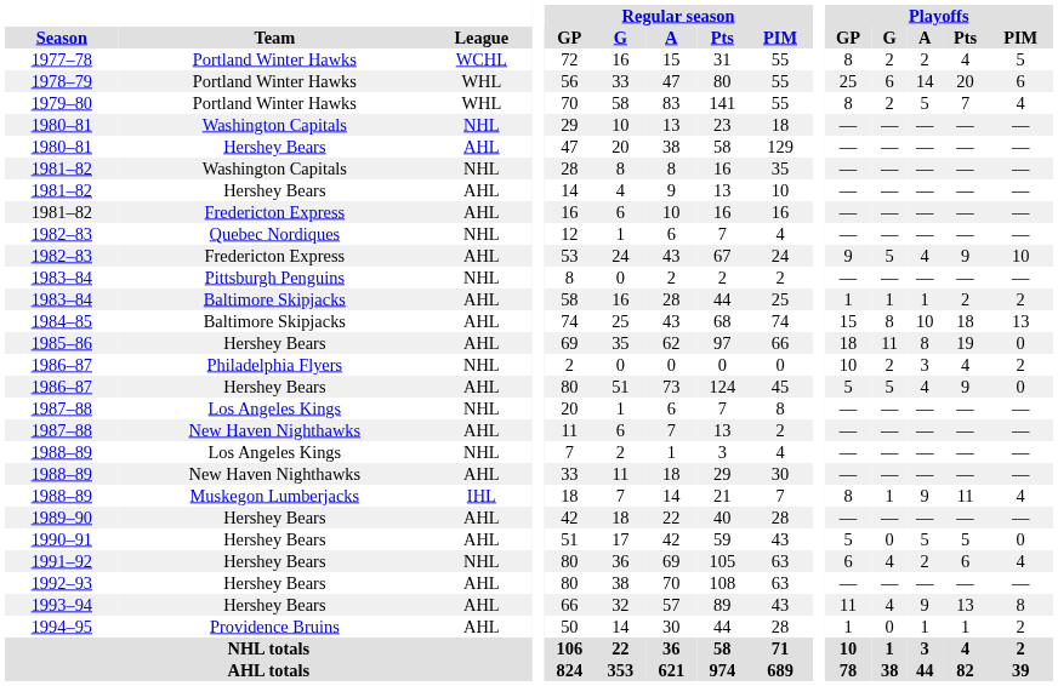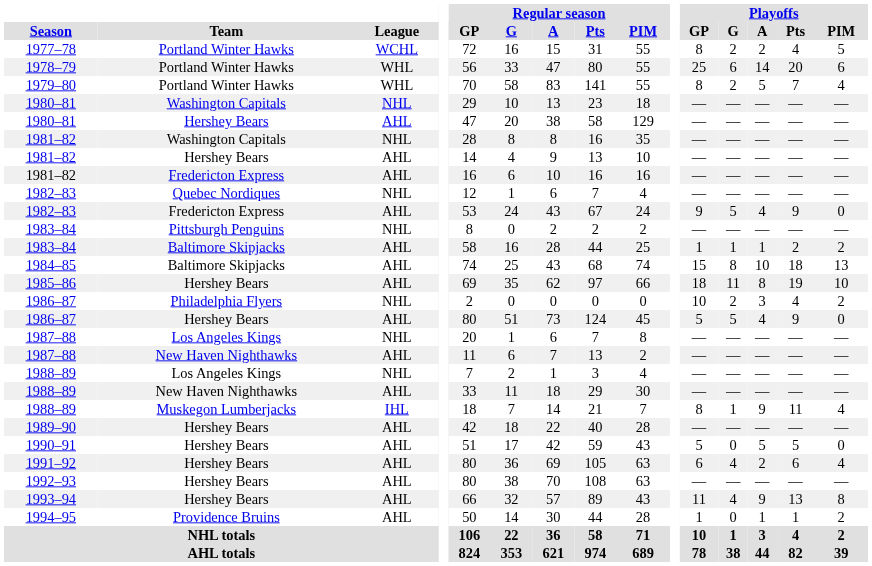 <table border="0" cellpadding="1" cellspacing="0" style="text-align:center; width:60em">
 <tr bgcolor="#e0e0e0">
 <th colspan="3" bgcolor="#ffffff"> </th>
 <th rowspan="99" bgcolor="#ffffff"> </th>
 <th colspan="5"><a href='#'>Regular season</a></th>
 <th rowspan="99" bgcolor="#ffffff"> </th>
 <th colspan="5"><a href='#'>Playoffs</a></th>
 </tr>
 <tr bgcolor="#e0e0e0">
 <th><a href='#'>Season</a></th>
 <th>Team</th>
 <th>League</th>
 <th>GP</th>
 <th><a href='#'>G</a></th>
 <th><a href='#'>A</a></th>
 <th><a href='#'>Pts</a></th>
 <th><a href='#'>PIM</a></th>
 <th>GP</th>
 <th>G</th>
 <th>A</th>
 <th>Pts</th>
 <th>PIM</th>
 </tr>
 <tr>
 <td><a href='#'>1977–78</a></td>
 <td><a href='#'>Portland Winter Hawks</a></td>
 <td><a href='#'>WCHL</a></td>
 <td>72</td>
 <td>16</td>
 <td>15</td>
 <td>31</td>
 <td>55</td>
 <td>8</td>
 <td>2</td>
 <td>2</td>
 <td>4</td>
 <td>5</td>
 </tr>
 <tr bgcolor="#f0f0f0">
 <td><a href='#'>1978–79</a></td>
 <td>Portland Winter Hawks</td>
 <td>WHL</td>
 <td>56</td>
 <td>33</td>
 <td>47</td>
 <td>80</td>
 <td>55</td>
 <td>25</td>
 <td>6</td>
 <td>14</td>
 <td>20</td>
 <td>6</td>
 </tr>
 <tr>
 <td><a href='#'>1979–80</a></td>
 <td>Portland Winter Hawks</td>
 <td>WHL</td>
 <td>70</td>
 <td>58</td>
 <td>83</td>
 <td>141</td>
 <td>55</td>
 <td>8</td>
 <td>2</td>
 <td>5</td>
 <td>7</td>
 <td>4</td>
 </tr>
 <tr bgcolor="#f0f0f0">
 <td><a href='#'>1980–81</a></td>
 <td><a href='#'>Washington Capitals</a></td>
 <td><a href='#'>NHL</a></td>
 <td>29</td>
 <td>10</td>
 <td>13</td>
 <td>23</td>
 <td>18</td>
 <td>—</td>
 <td>—</td>
 <td>—</td>
 <td>—</td>
 <td>—</td>
 </tr>
 <tr>
 <td><a href='#'>1980–81</a></td>
 <td><a href='#'>Hershey Bears</a></td>
 <td><a href='#'>AHL</a></td>
 <td>47</td>
 <td>20</td>
 <td>38</td>
 <td>58</td>
 <td>129</td>
 <td>—</td>
 <td>—</td>
 <td>—</td>
 <td>—</td>
 <td>—</td>
 </tr>
 <tr bgcolor="#f0f0f0">
 <td><a href='#'>1981–82</a></td>
 <td>Washington Capitals</td>
 <td>NHL</td>
 <td>28</td>
 <td>8</td>
 <td>8</td>
 <td>16</td>
 <td>35</td>
 <td>—</td>
 <td>—</td>
 <td>—</td>
 <td>—</td>
 <td>—</td>
 </tr>
 <tr>
 <td><a href='#'>1981–82</a></td>
 <td>Hershey Bears</td>
 <td>AHL</td>
 <td>14</td>
 <td>4</td>
 <td>9</td>
 <td>13</td>
 <td>10</td>
 <td>—</td>
 <td>—</td>
 <td>—</td>
 <td>—</td>
 <td>—</td>
 </tr>
 <tr bgcolor="#f0f0f0">
 <td>1981–82</td>
 <td><a href='#'>Fredericton Express</a></td>
 <td>AHL</td>
 <td>16</td>
 <td>6</td>
 <td>10</td>
 <td>16</td>
 <td>16</td>
 <td>—</td>
 <td>—</td>
 <td>—</td>
 <td>—</td>
 <td>—</td>
 </tr>
 <tr>
 <td><a href='#'>1982–83</a></td>
 <td><a href='#'>Quebec Nordiques</a></td>
 <td>NHL</td>
 <td>12</td>
 <td>1</td>
 <td>6</td>
 <td>7</td>
 <td>4</td>
 <td>—</td>
 <td>—</td>
 <td>—</td>
 <td>—</td>
 <td>—</td>
 </tr>
 <tr bgcolor="#f0f0f0">
 <td><a href='#'>1982–83</a></td>
 <td>Fredericton Express</td>
 <td>AHL</td>
 <td>53</td>
 <td>24</td>
 <td>43</td>
 <td>67</td>
 <td>24</td>
 <td>9</td>
 <td>5</td>
 <td>4</td>
 <td>9</td>
-<td>10</td>
+<td>0</td>
 </tr>
 <tr>
 <td><a href='#'>1983–84</a></td>
 <td><a href='#'>Pittsburgh Penguins</a></td>
 <td>NHL</td>
 <td>8</td>
 <td>0</td>
 <td>2</td>
 <td>2</td>
 <td>2</td>
 <td>—</td>
 <td>—</td>
 <td>—</td>
 <td>—</td>
 <td>—</td>
 </tr>
 <tr bgcolor="#f0f0f0">
 <td><a href='#'>1983–84</a></td>
 <td><a href='#'>Baltimore Skipjacks</a></td>
 <td>AHL</td>
 <td>58</td>
 <td>16</td>
 <td>28</td>
 <td>44</td>
 <td>25</td>
 <td>1</td>
 <td>1</td>
 <td>1</td>
 <td>2</td>
 <td>2</td>
 </tr>
 <tr>
 <td><a href='#'>1984–85</a></td>
 <td>Baltimore Skipjacks</td>
 <td>AHL</td>
 <td>74</td>
 <td>25</td>
 <td>43</td>
 <td>68</td>
 <td>74</td>
 <td>15</td>
 <td>8</td>
 <td>10</td>
 <td>18</td>
 <td>13</td>
 </tr>
 <tr bgcolor="#f0f0f0">
 <td><a href='#'>1985–86</a></td>
 <td>Hershey Bears</td>
 <td>AHL</td>
 <td>69</td>
 <td>35</td>
 <td>62</td>
 <td>97</td>
 <td>66</td>
 <td>18</td>
 <td>11</td>
 <td>8</td>
 <td>19</td>
-<td>0</td>
+<td>10</td>
 </tr>
 <tr>
 <td><a href='#'>1986–87</a></td>
 <td><a href='#'>Philadelphia Flyers</a></td>
 <td>NHL</td>
 <td>2</td>
 <td>0</td>
 <td>0</td>
 <td>0</td>
 <td>0</td>
 <td>10</td>
 <td>2</td>
 <td>3</td>
 <td>4</td>
 <td>2</td>
 </tr>
 <tr bgcolor="#f0f0f0">
 <td><a href='#'>1986–87</a></td>
 <td>Hershey Bears</td>
 <td>AHL</td>
 <td>80</td>
 <td>51</td>
 <td>73</td>
 <td>124</td>
 <td>45</td>
 <td>5</td>
 <td>5</td>
 <td>4</td>
 <td>9</td>
 <td>0</td>
 </tr>
 <tr>
 <td><a href='#'>1987–88</a></td>
 <td><a href='#'>Los Angeles Kings</a></td>
 <td>NHL</td>
 <td>20</td>
 <td>1</td>
 <td>6</td>
 <td>7</td>
 <td>8</td>
 <td>—</td>
 <td>—</td>
 <td>—</td>
 <td>—</td>
 <td>—</td>
 </tr>
 <tr bgcolor="#f0f0f0">
 <td><a href='#'>1987–88</a></td>
 <td><a href='#'>New Haven Nighthawks</a></td>
 <td>AHL</td>
 <td>11</td>
 <td>6</td>
 <td>7</td>
 <td>13</td>
 <td>2</td>
 <td>—</td>
 <td>—</td>
 <td>—</td>
 <td>—</td>
 <td>—</td>
 </tr>
 <tr>
 <td><a href='#'>1988–89</a></td>
 <td>Los Angeles Kings</td>
 <td>NHL</td>
 <td>7</td>
 <td>2</td>
 <td>1</td>
 <td>3</td>
 <td>4</td>
 <td>—</td>
 <td>—</td>
 <td>—</td>
 <td>—</td>
 <td>—</td>
 </tr>
 <tr bgcolor="#f0f0f0">
 <td><a href='#'>1988–89</a></td>
 <td>New Haven Nighthawks</td>
 <td>AHL</td>
 <td>33</td>
 <td>11</td>
 <td>18</td>
 <td>29</td>
 <td>30</td>
 <td>—</td>
 <td>—</td>
 <td>—</td>
 <td>—</td>
 <td>—</td>
 </tr>
 <tr>
 <td><a href='#'>1988–89</a></td>
 <td><a href='#'>Muskegon Lumberjacks</a></td>
 <td><a href='#'>IHL</a></td>
 <td>18</td>
 <td>7</td>
 <td>14</td>
 <td>21</td>
 <td>7</td>
 <td>8</td>
 <td>1</td>
 <td>9</td>
 <td>11</td>
 <td>4</td>
 </tr>
 <tr bgcolor="#f0f0f0">
 <td><a href='#'>1989–90</a></td>
 <td>Hershey Bears</td>
 <td>AHL</td>
 <td>42</td>
 <td>18</td>
 <td>22</td>
 <td>40</td>
 <td>28</td>
 <td>—</td>
 <td>—</td>
 <td>—</td>
 <td>—</td>
 <td>—</td>
 </tr>
 <tr>
 <td><a href='#'>1990–91</a></td>
 <td>Hershey Bears</td>
 <td>AHL</td>
 <td>51</td>
 <td>17</td>
 <td>42</td>
 <td>59</td>
 <td>43</td>
 <td>5</td>
 <td>0</td>
 <td>5</td>
 <td>5</td>
 <td>0</td>
 </tr>
 <tr bgcolor="#f0f0f0">
 <td><a href='#'>1991–92</a></td>
 <td>Hershey Bears</td>
-<td>NHL</td>
+<td>AHL</td>
 <td>80</td>
 <td>36</td>
 <td>69</td>
 <td>105</td>
 <td>63</td>
 <td>6</td>
 <td>4</td>
 <td>2</td>
 <td>6</td>
 <td>4</td>
 </tr>
 <tr>
 <td><a href='#'>1992–93</a></td>
 <td>Hershey Bears</td>
 <td>AHL</td>
 <td>80</td>
 <td>38</td>
 <td>70</td>
 <td>108</td>
 <td>63</td>
 <td>—</td>
 <td>—</td>
 <td>—</td>
 <td>—</td>
 <td>—</td>
 </tr>
 <tr bgcolor="#f0f0f0">
 <td><a href='#'>1993–94</a></td>
 <td>Hershey Bears</td>
 <td>AHL</td>
 <td>66</td>
 <td>32</td>
 <td>57</td>
 <td>89</td>
 <td>43</td>
 <td>11</td>
 <td>4</td>
 <td>9</td>
 <td>13</td>
 <td>8</td>
 </tr>
 <tr>
 <td><a href='#'>1994–95</a></td>
 <td><a href='#'>Providence Bruins</a></td>
 <td>AHL</td>
 <td>50</td>
 <td>14</td>
 <td>30</td>
 <td>44</td>
 <td>28</td>
 <td>1</td>
 <td>0</td>
 <td>1</td>
 <td>1</td>
 <td>2</td>
 </tr>
 <tr bgcolor="#e0e0e0">
 <th colspan="3">NHL totals</th>
 <th>106</th>
 <th>22</th>
 <th>36</th>
 <th>58</th>
 <th>71</th>
 <th>10</th>
 <th>1</th>
 <th>3</th>
 <th>4</th>
 <th>2</th>
 </tr>
 <tr bgcolor="#e0e0e0">
 <th colspan="3">AHL totals</th>
 <th>824</th>
 <th>353</th>
 <th>621</th>
 <th>974</th>
 <th>689</th>
 <th>78</th>
 <th>38</th>
 <th>44</th>
 <th>82</th>
 <th>39</th>
 </tr>
 </table>
